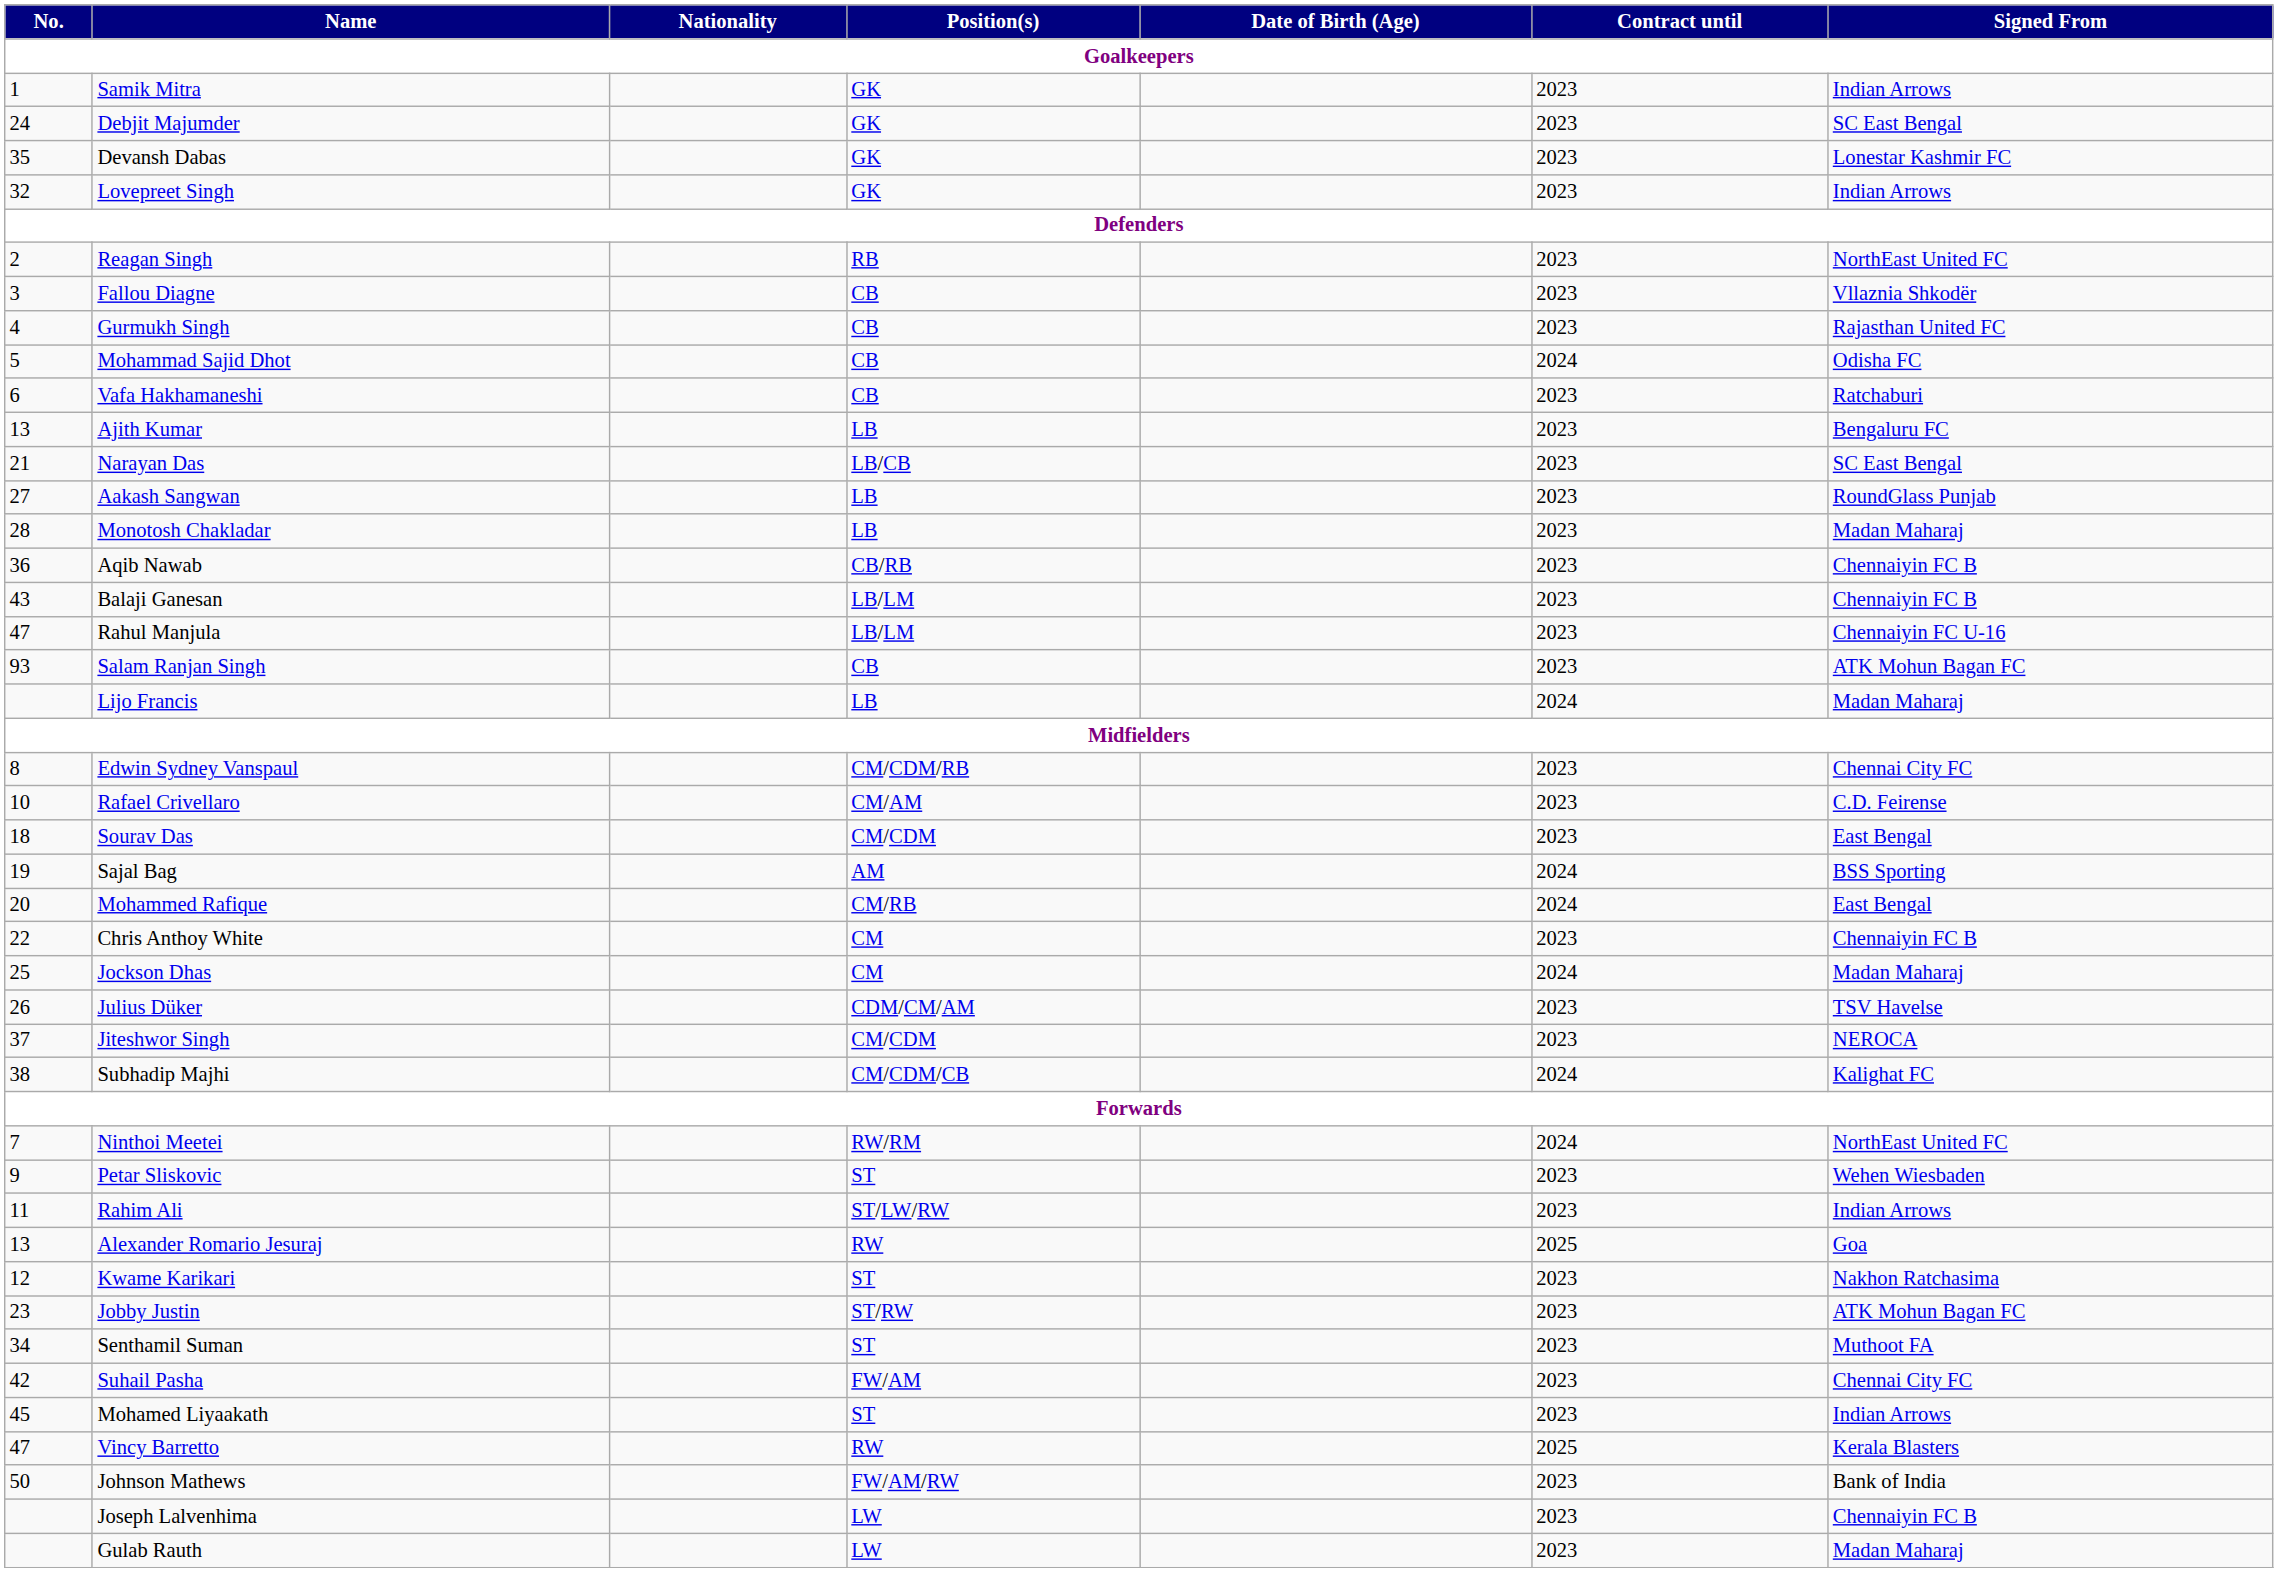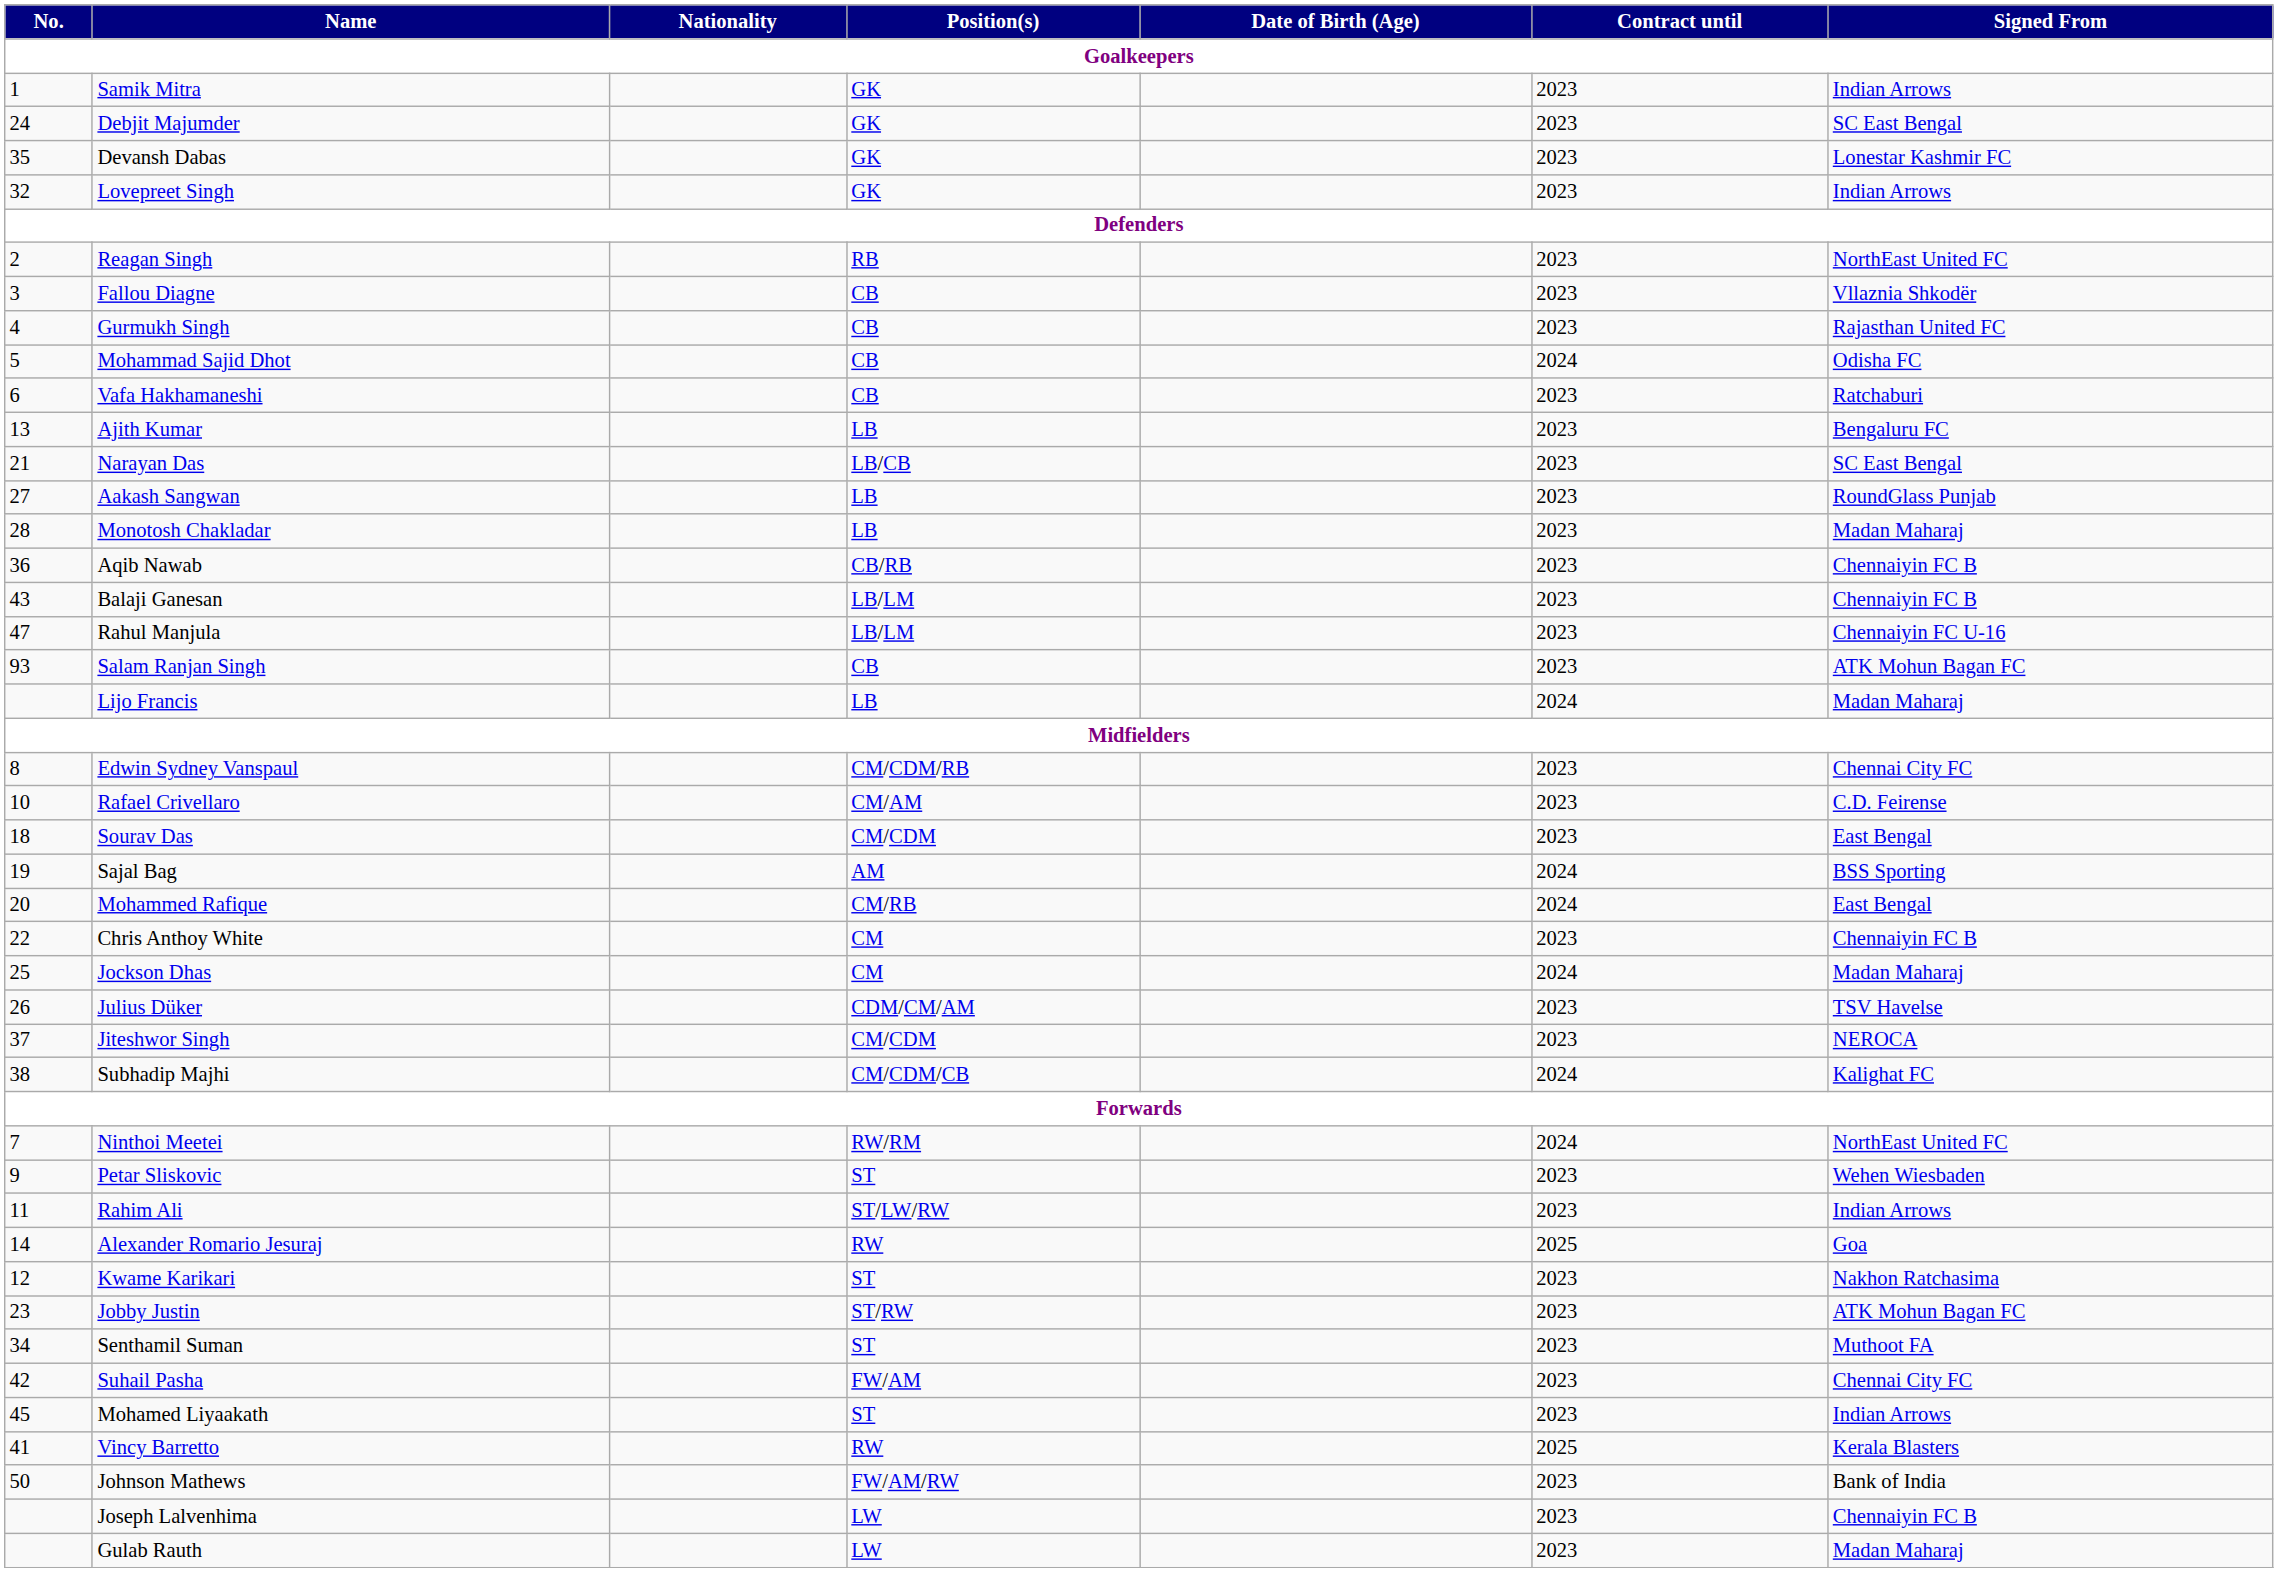 <table class="wikitable" style="text-align:left; font-size:90%; width:80%;">
 <tr>
 <th style="background:#000080; color:white; text-align:center;">No.</th>
 <th style="background:#000080; color:white; text-align:center;">Name</th>
 <th style="background:#000080; color:white; text-align:center;">Nationality</th>
 <th style="background:#000080; color:white; text-align:center;">Position(s)</th>
 <th style="background:#000080; color:white; text-align:center;">Date of Birth (Age)</th>
 <th style="background:#000080; color:white; text-align:center;">Contract until</th>
 <th style="background:#000080; color:white;">Signed From</th>
 </tr>
 <tr>
 <th colspan="7" style="background:white; color:	#800080; text-align:center;">Goalkeepers</th>
 </tr>
 <tr>
 <td>1</td>
 <td><a href='#'>Samik Mitra</a></td>
 <td></td>
 <td><a href='#'>GK</a></td>
 <td></td>
 <td>2023</td>
 <td> <a href='#'>Indian Arrows</a></td>
 </tr>
 <tr>
 <td>24</td>
 <td><a href='#'>Debjit Majumder</a></td>
 <td></td>
 <td><a href='#'>GK</a></td>
 <td></td>
 <td>2023</td>
 <td> <a href='#'>SC East Bengal</a></td>
 </tr>
 <tr>
 <td>35</td>
 <td>Devansh Dabas</td>
 <td></td>
 <td><a href='#'>GK</a></td>
 <td></td>
 <td>2023</td>
 <td> <a href='#'>Lonestar Kashmir FC</a></td>
 </tr>
 <tr>
 <td>32</td>
 <td><a href='#'>Lovepreet Singh</a></td>
 <td></td>
 <td><a href='#'>GK</a></td>
 <td></td>
 <td>2023</td>
 <td> <a href='#'>Indian Arrows</a></td>
 </tr>
 <tr>
 <th colspan="7" style="background:	white; color:#800080; text-align:center;">Defenders</th>
 </tr>
 <tr>
 <td>2</td>
 <td><a href='#'>Reagan Singh</a></td>
 <td></td>
 <td><a href='#'>RB</a></td>
 <td></td>
 <td>2023</td>
 <td> <a href='#'>NorthEast United FC</a></td>
 </tr>
 <tr>
 <td>3</td>
 <td><a href='#'>Fallou Diagne</a></td>
 <td></td>
 <td><a href='#'>CB</a></td>
 <td></td>
 <td>2023</td>
 <td> <a href='#'>Vllaznia Shkodër</a></td>
 </tr>
 <tr>
 <td>4</td>
 <td><a href='#'>Gurmukh Singh</a></td>
 <td></td>
 <td><a href='#'>CB</a></td>
 <td></td>
 <td>2023</td>
 <td> <a href='#'>Rajasthan United FC</a></td>
 </tr>
 <tr>
 <td>5</td>
 <td><a href='#'>Mohammad Sajid Dhot</a></td>
 <td></td>
 <td><a href='#'>CB</a></td>
 <td></td>
 <td>2024</td>
 <td> <a href='#'>Odisha FC</a></td>
 </tr>
 <tr>
 <td>6</td>
 <td><a href='#'>Vafa Hakhamaneshi</a></td>
 <td></td>
 <td><a href='#'>CB</a></td>
 <td></td>
 <td>2023</td>
 <td> <a href='#'>Ratchaburi</a></td>
 </tr>
 <tr>
 <td>13</td>
 <td><a href='#'>Ajith Kumar</a></td>
 <td></td>
 <td><a href='#'>LB</a></td>
 <td></td>
 <td>2023</td>
 <td> <a href='#'>Bengaluru FC</a></td>
 </tr>
 <tr>
 <td>21</td>
 <td><a href='#'>Narayan Das</a></td>
 <td></td>
 <td><a href='#'>LB</a>/<a href='#'>CB</a></td>
 <td></td>
 <td>2023</td>
 <td> <a href='#'>SC East Bengal</a></td>
 </tr>
 <tr>
 <td>27</td>
 <td><a href='#'>Aakash Sangwan</a></td>
 <td></td>
 <td><a href='#'>LB</a></td>
 <td></td>
 <td>2023</td>
 <td> <a href='#'>RoundGlass Punjab</a></td>
 </tr>
 <tr>
 <td>28</td>
 <td><a href='#'>Monotosh Chakladar</a></td>
 <td></td>
 <td><a href='#'>LB</a></td>
 <td></td>
 <td>2023</td>
 <td> <a href='#'>Madan Maharaj</a></td>
 </tr>
 <tr>
 <td>36</td>
 <td>Aqib Nawab</td>
 <td></td>
 <td><a href='#'>CB</a>/<a href='#'>RB</a></td>
 <td></td>
 <td>2023</td>
 <td> <a href='#'>Chennaiyin FC B</a></td>
 </tr>
 <tr>
 <td>43</td>
 <td>Balaji Ganesan</td>
 <td></td>
 <td><a href='#'>LB</a>/<a href='#'>LM</a></td>
 <td></td>
 <td>2023</td>
 <td> <a href='#'>Chennaiyin FC B</a></td>
 </tr>
 <tr>
 <td>47</td>
 <td>Rahul Manjula</td>
 <td></td>
 <td><a href='#'>LB</a>/<a href='#'>LM</a></td>
 <td></td>
 <td>2023</td>
 <td> <a href='#'>Chennaiyin FC U-16</a></td>
 </tr>
 <tr>
 <td>93</td>
 <td><a href='#'>Salam Ranjan Singh</a></td>
 <td></td>
 <td><a href='#'>CB</a></td>
 <td></td>
 <td>2023</td>
 <td> <a href='#'>ATK Mohun Bagan FC</a></td>
 </tr>
 <tr>
 <td></td>
 <td><a href='#'>Lijo Francis</a></td>
 <td></td>
 <td><a href='#'>LB</a></td>
 <td></td>
 <td>2024</td>
 <td> <a href='#'>Madan Maharaj</a></td>
 </tr>
 <tr>
 <th colspan="7" style="background:	white; color:#800080; text-align:center;">Midfielders</th>
 </tr>
 <tr>
 <td>8</td>
 <td><a href='#'>Edwin Sydney Vanspaul</a></td>
 <td></td>
 <td><a href='#'>CM</a>/<a href='#'>CDM</a>/<a href='#'>RB</a></td>
 <td></td>
 <td>2023</td>
 <td> <a href='#'>Chennai City FC</a></td>
 </tr>
 <tr>
 <td>10</td>
 <td><a href='#'>Rafael Crivellaro</a></td>
 <td></td>
 <td><a href='#'>CM</a>/<a href='#'>AM</a></td>
 <td></td>
 <td>2023</td>
 <td> <a href='#'>C.D. Feirense</a></td>
 </tr>
 <tr>
 <td>18</td>
 <td><a href='#'>Sourav Das</a></td>
 <td></td>
 <td><a href='#'>CM</a>/<a href='#'>CDM</a></td>
 <td></td>
 <td>2023</td>
 <td> <a href='#'>East Bengal</a></td>
 </tr>
 <tr>
 <td>19</td>
 <td>Sajal Bag</td>
 <td></td>
 <td><a href='#'>AM</a></td>
 <td></td>
 <td>2024</td>
 <td> <a href='#'>BSS Sporting</a></td>
 </tr>
 <tr>
 <td>20</td>
 <td><a href='#'>Mohammed Rafique</a></td>
 <td></td>
 <td><a href='#'>CM</a>/<a href='#'>RB</a></td>
 <td></td>
 <td>2024</td>
 <td> <a href='#'>East Bengal</a></td>
 </tr>
 <tr>
 <td>22</td>
 <td>Chris Anthoy White</td>
 <td></td>
 <td><a href='#'>CM</a></td>
 <td></td>
 <td>2023</td>
 <td> <a href='#'>Chennaiyin FC B</a></td>
 </tr>
 <tr>
 <td>25</td>
 <td><a href='#'>Jockson Dhas</a></td>
 <td></td>
 <td><a href='#'>CM</a></td>
 <td></td>
 <td>2024</td>
 <td> <a href='#'>Madan Maharaj</a></td>
 </tr>
 <tr>
 <td>26</td>
 <td><a href='#'>Julius Düker</a></td>
 <td></td>
 <td><a href='#'>CDM</a>/<a href='#'>CM</a>/<a href='#'>AM</a></td>
 <td></td>
 <td>2023</td>
 <td> <a href='#'>TSV Havelse</a></td>
 </tr>
 <tr>
 <td>37</td>
 <td><a href='#'>Jiteshwor Singh</a></td>
 <td></td>
 <td><a href='#'>CM</a>/<a href='#'>CDM</a></td>
 <td></td>
 <td>2023</td>
 <td> <a href='#'>NEROCA</a></td>
 </tr>
 <tr>
 <td>38</td>
 <td>Subhadip Majhi</td>
 <td></td>
 <td><a href='#'>CM</a>/<a href='#'>CDM</a>/<a href='#'>CB</a></td>
 <td></td>
 <td>2024</td>
 <td> <a href='#'>Kalighat FC</a></td>
 </tr>
 <tr>
 <th colspan="7" style="background:	white; color:#800080; text-align:center;">Forwards</th>
 </tr>
 <tr>
 <td>7</td>
 <td><a href='#'>Ninthoi Meetei</a></td>
 <td></td>
 <td><a href='#'>RW</a>/<a href='#'>RM</a></td>
 <td></td>
 <td>2024</td>
 <td> <a href='#'>NorthEast United FC</a></td>
 </tr>
 <tr>
 <td>9</td>
 <td><a href='#'>Petar Sliskovic</a></td>
 <td></td>
 <td><a href='#'>ST</a></td>
 <td></td>
 <td>2023</td>
 <td align=left> <a href='#'>Wehen Wiesbaden</a></td>
 </tr>
 <tr>
 <td>11</td>
 <td><a href='#'>Rahim Ali</a></td>
 <td></td>
 <td><a href='#'>ST</a>/<a href='#'>LW</a>/<a href='#'>RW</a></td>
 <td></td>
 <td>2023</td>
 <td> <a href='#'>Indian Arrows</a></td>
 </tr>
 <tr>
-<td>13</td>
+<td>14</td>
 <td><a href='#'>Alexander Romario Jesuraj</a></td>
 <td></td>
 <td><a href='#'>RW</a></td>
 <td></td>
 <td>2025</td>
 <td> <a href='#'>Goa</a></td>
 </tr>
 <tr>
 <td>12</td>
 <td><a href='#'>Kwame Karikari</a></td>
 <td></td>
 <td><a href='#'>ST</a></td>
 <td></td>
 <td>2023</td>
 <td> <a href='#'>Nakhon Ratchasima</a></td>
 </tr>
 <tr>
 <td>23</td>
 <td><a href='#'>Jobby Justin</a></td>
 <td></td>
 <td><a href='#'>ST</a>/<a href='#'>RW</a></td>
 <td></td>
 <td>2023</td>
 <td> <a href='#'>ATK Mohun Bagan FC</a></td>
 </tr>
 <tr>
 <td>34</td>
 <td>Senthamil Suman</td>
 <td></td>
 <td><a href='#'>ST</a></td>
 <td></td>
 <td>2023</td>
 <td><a href='#'>Muthoot FA</a></td>
 </tr>
 <tr>
 <td>42</td>
 <td><a href='#'>Suhail Pasha</a></td>
 <td></td>
 <td><a href='#'>FW</a>/<a href='#'>AM</a></td>
 <td></td>
 <td>2023</td>
 <td> <a href='#'>Chennai City FC</a></td>
 </tr>
 <tr>
 <td>45</td>
 <td>Mohamed Liyaakath</td>
 <td></td>
 <td><a href='#'>ST</a></td>
 <td></td>
 <td>2023</td>
 <td><a href='#'>Indian Arrows</a></td>
 </tr>
 <tr>
-<td>47</td>
+<td>41</td>
 <td><a href='#'>Vincy Barretto</a></td>
 <td></td>
 <td><a href='#'>RW</a></td>
 <td></td>
 <td>2025</td>
 <td> <a href='#'>Kerala Blasters</a></td>
 </tr>
 <tr>
 <td>50</td>
 <td>Johnson Mathews</td>
 <td></td>
 <td><a href='#'>FW</a>/<a href='#'>AM</a>/<a href='#'>RW</a></td>
 <td></td>
 <td>2023</td>
 <td> Bank of India</td>
 </tr>
 <tr>
 <td></td>
 <td>Joseph Lalvenhima</td>
 <td></td>
 <td><a href='#'>LW</a></td>
 <td></td>
 <td>2023</td>
 <td> <a href='#'>Chennaiyin FC B</a></td>
 </tr>
 <tr>
 <td></td>
 <td>Gulab Rauth</td>
 <td></td>
 <td><a href='#'>LW</a></td>
 <td></td>
 <td>2023</td>
 <td> <a href='#'>Madan Maharaj</a></td>
 </tr>
 <tr>
 </tr>
 </table>
